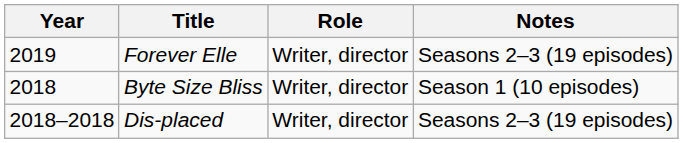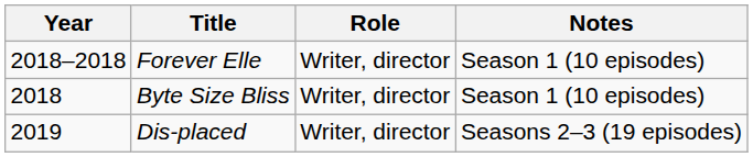 <table class="wikitable">
 <tr>
 <th>Year</th>
 <th>Title</th>
 <th>Role</th>
 <th>Notes</th>
 </tr>
 <tr>
-<td>2019</td>
+<td>2018–2018</td>
 <td><em>Forever Elle</em></td>
 <td>Writer, director</td>
-<td>Seasons 2–3 (19 episodes)</td>
+<td>Season 1 (10 episodes)</td>
 </tr>
 <tr>
 <td>2018</td>
 <td><em>Byte Size Bliss</em></td>
 <td>Writer, director</td>
 <td>Season 1 (10 episodes)</td>
 </tr>
 <tr>
-<td>2018–2018</td>
+<td>2019</td>
 <td><em>Dis-placed</em></td>
 <td>Writer, director</td>
 <td>Seasons 2–3 (19 episodes)</td>
 </tr>
 </table>
